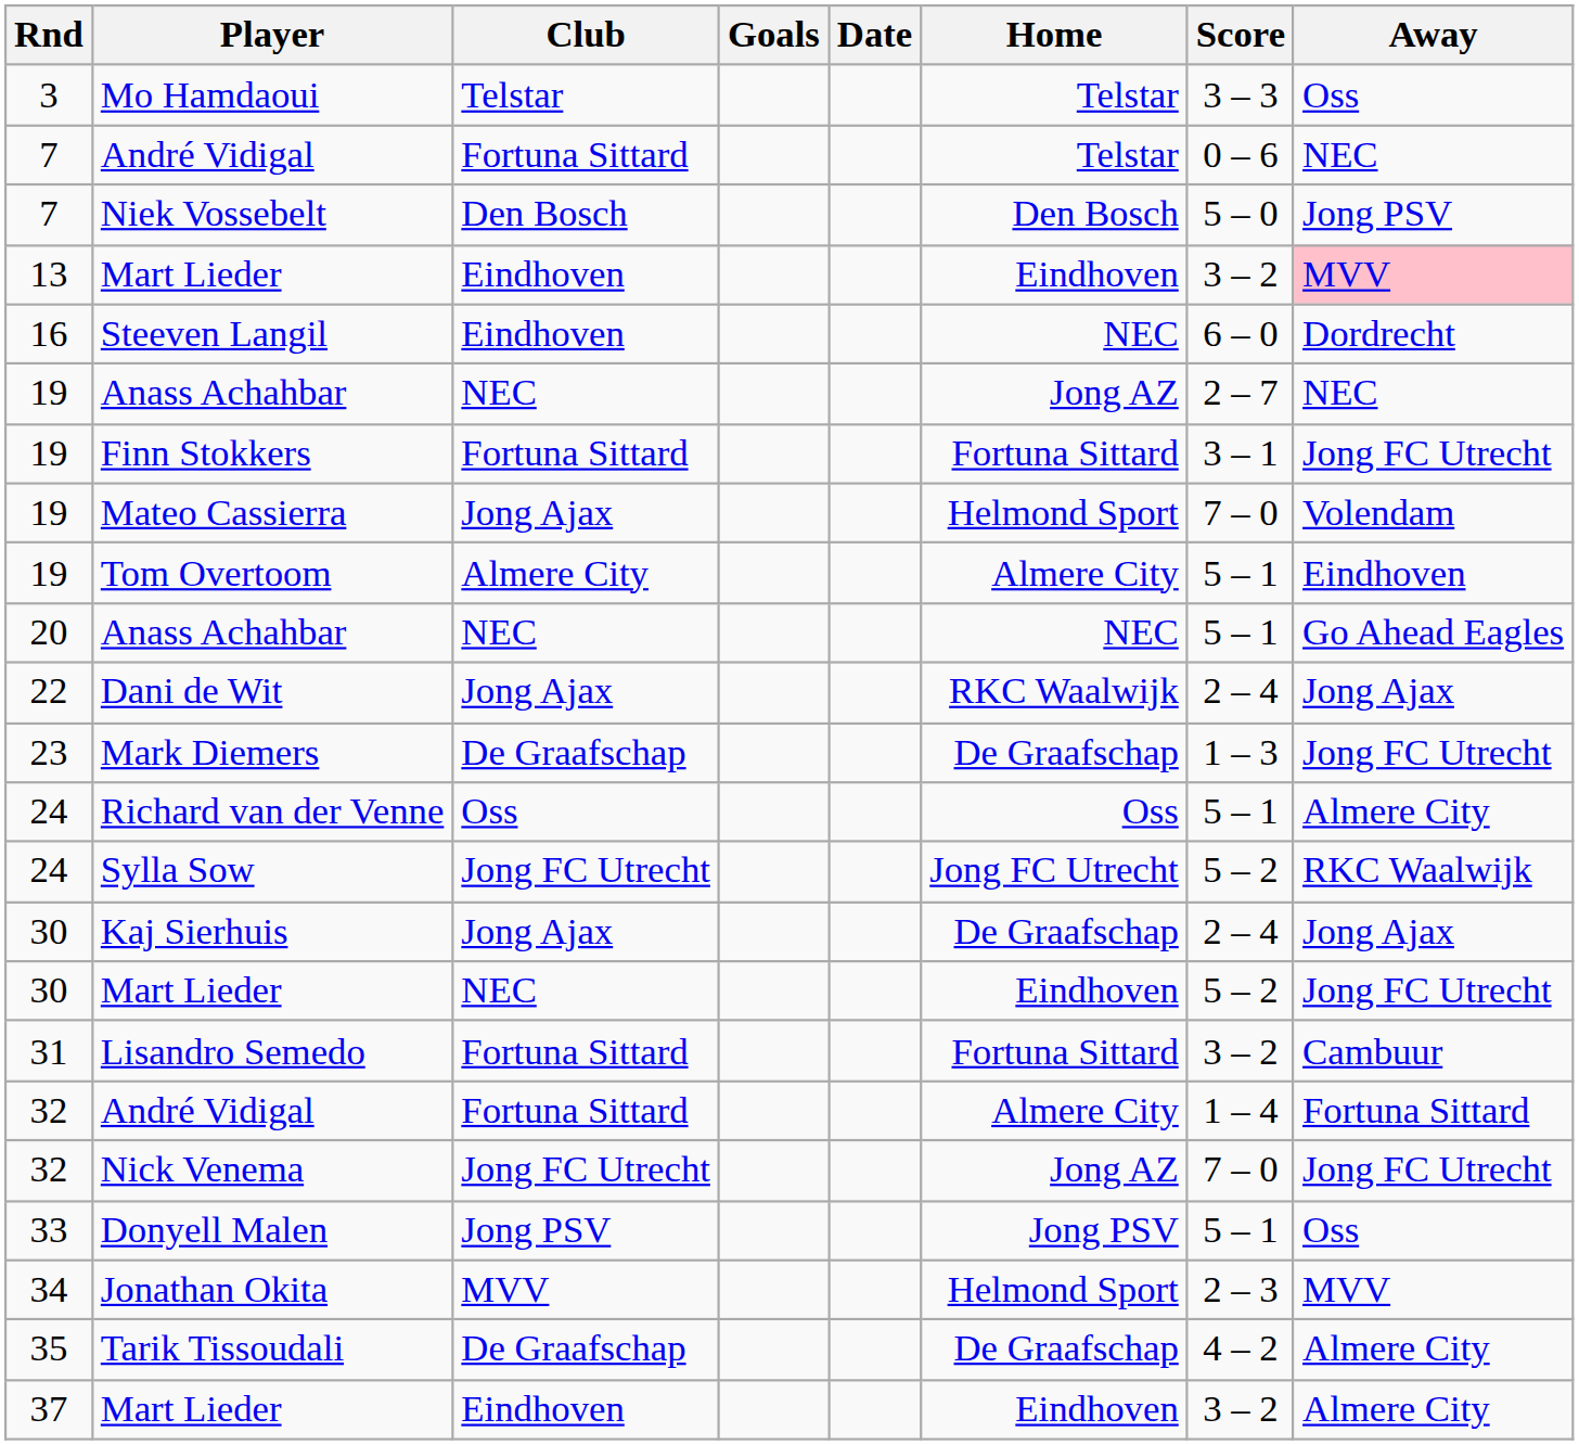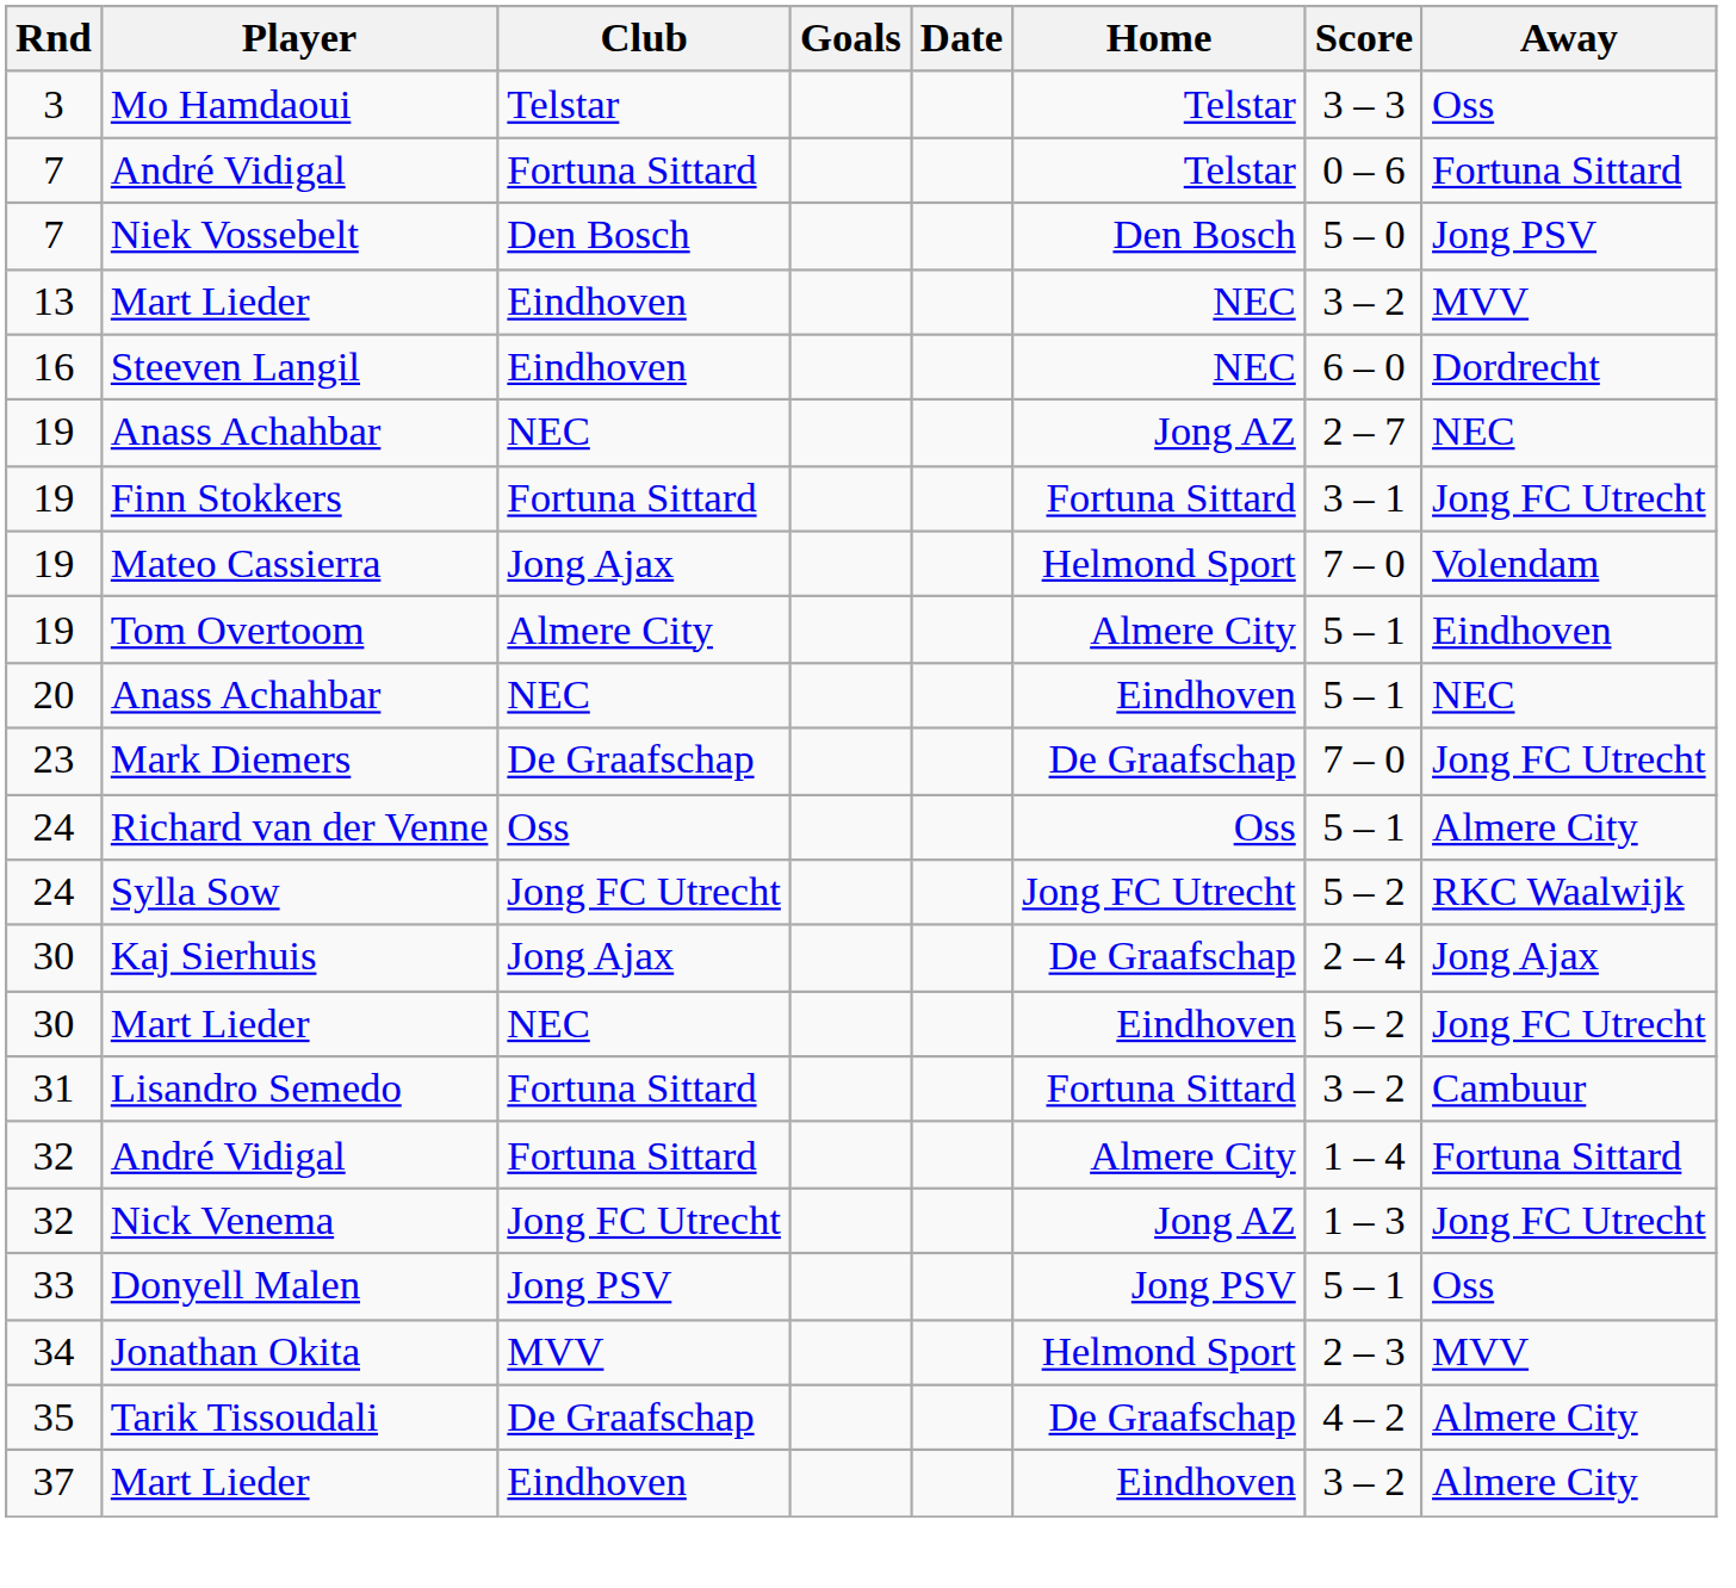 <table class="wikitable" style="text-align:center;">
 <tr>
 <th>Rnd</th>
 <th>Player</th>
 <th>Club</th>
 <th>Goals</th>
 <th>Date</th>
 <th>Home</th>
 <th>Score</th>
 <th>Away</th>
 </tr>
 <tr>
 <td>3</td>
 <td style="text-align:left;"> <a href='#'>Mo Hamdaoui</a></td>
 <td style="text-align:left;"><a href='#'>Telstar</a></td>
 <td>  </td>
 <td></td>
 <td style="text-align:right;"><a href='#'>Telstar</a></td>
 <td>3 – 3</td>
 <td style="text-align:left;"><a href='#'>Oss</a></td>
 </tr>
 <tr>
 <td>7</td>
 <td style="text-align:left;"> <a href='#'>André Vidigal</a></td>
 <td style="text-align:left;"><a href='#'>Fortuna Sittard</a></td>
 <td>  </td>
 <td></td>
 <td style="text-align:right;"><a href='#'>Telstar</a></td>
 <td>0 – 6</td>
-<td style="text-align:left;"><a href='#'>NEC</a></td>
+<td style="text-align:left;"><a href='#'>Fortuna Sittard</a></td>
 </tr>
 <tr>
 <td>7</td>
 <td style="text-align:left;"> <a href='#'>Niek Vossebelt</a></td>
 <td style="text-align:left;"><a href='#'>Den Bosch</a></td>
 <td>  </td>
 <td></td>
 <td style="text-align:right;"><a href='#'>Den Bosch</a></td>
 <td>5 – 0</td>
 <td style="text-align:left;"><a href='#'>Jong PSV</a></td>
 </tr>
 <tr>
 <td>13</td>
 <td style="text-align:left;"> <a href='#'>Mart Lieder</a></td>
 <td style="text-align:left;"><a href='#'>Eindhoven</a></td>
 <td>  </td>
 <td></td>
-<td style="text-align:right;"><a href='#'>Eindhoven</a></td>
+<td style="text-align:right;"><a href='#'>NEC</a></td>
 <td>3 – 2</td>
-<td style="background: pink; text-align:left;"><a href='#'>MVV</a></td>
+<td style="text-align:left;"><a href='#'>MVV</a></td>
 </tr>
 <tr>
 <td>16</td>
 <td style="text-align:left;"> <a href='#'>Steeven Langil</a></td>
 <td style="text-align:left;"><a href='#'>Eindhoven</a></td>
 <td>  </td>
 <td></td>
 <td style="text-align:right;"><a href='#'>NEC</a></td>
 <td>6 – 0</td>
 <td style="text-align:left;"><a href='#'>Dordrecht</a></td>
 </tr>
 <tr>
 <td>19</td>
 <td style="text-align:left;"> <a href='#'>Anass Achahbar</a></td>
 <td style="text-align:left;"><a href='#'>NEC</a></td>
 <td>  </td>
 <td></td>
 <td style="text-align:right;"><a href='#'>Jong AZ</a></td>
 <td>2 – 7</td>
 <td style="text-align:left;"><a href='#'>NEC</a></td>
 </tr>
 <tr>
 <td>19</td>
 <td style="text-align:left;"> <a href='#'>Finn Stokkers</a></td>
 <td style="text-align:left;"><a href='#'>Fortuna Sittard</a></td>
 <td>  </td>
 <td></td>
 <td style="text-align:right;"><a href='#'>Fortuna Sittard</a></td>
 <td>3 – 1</td>
 <td style="text-align:left;"><a href='#'>Jong FC Utrecht</a></td>
 </tr>
 <tr>
 <td>19</td>
 <td style="text-align:left;"> <a href='#'>Mateo Cassierra</a></td>
 <td style="text-align:left;"><a href='#'>Jong Ajax</a></td>
 <td>  </td>
 <td></td>
 <td style="text-align:right;"><a href='#'>Helmond Sport</a></td>
 <td>7 – 0</td>
 <td style="text-align:left;"><a href='#'>Volendam</a></td>
 </tr>
 <tr>
 <td>19</td>
 <td style="text-align:left;"> <a href='#'>Tom Overtoom</a></td>
 <td style="text-align:left;"><a href='#'>Almere City</a></td>
 <td>  </td>
 <td></td>
 <td style="text-align:right;"><a href='#'>Almere City</a></td>
 <td>5 – 1</td>
 <td style="text-align:left;"><a href='#'>Eindhoven</a></td>
 </tr>
 <tr>
 <td>20</td>
 <td style="text-align:left;"> <a href='#'>Anass Achahbar</a></td>
 <td style="text-align:left;"><a href='#'>NEC</a></td>
 <td>  </td>
 <td></td>
-<td style="text-align:right;"><a href='#'>NEC</a></td>
+<td style="text-align:right;"><a href='#'>Eindhoven</a></td>
 <td>5 – 1</td>
-<td style="text-align:left;"><a href='#'>Go Ahead Eagles</a></td>
-</tr>
-<tr>
-<td>22</td>
-<td style="text-align:left;"> <a href='#'>Dani de Wit</a></td>
-<td style="text-align:left;"><a href='#'>Jong Ajax</a></td>
-<td>  </td>
-<td></td>
-<td style="text-align:right;"><a href='#'>RKC Waalwijk</a></td>
-<td>2 – 4</td>
-<td style="text-align:left;"><a href='#'>Jong Ajax</a></td>
+<td style="text-align:left;"><a href='#'>NEC</a></td>
 </tr>
 <tr>
 <td>23</td>
 <td style="text-align:left;"> <a href='#'>Mark Diemers</a></td>
 <td style="text-align:left;"><a href='#'>De Graafschap</a></td>
 <td>  </td>
 <td></td>
 <td style="text-align:right;"><a href='#'>De Graafschap</a></td>
-<td>1 – 3</td>
+<td>7 – 0</td>
 <td style="text-align:left;"><a href='#'>Jong FC Utrecht</a></td>
 </tr>
 <tr>
 <td>24</td>
 <td style="text-align:left;"> <a href='#'>Richard van der Venne</a></td>
 <td style="text-align:left;"><a href='#'>Oss</a></td>
 <td>  </td>
 <td></td>
 <td style="text-align:right;"><a href='#'>Oss</a></td>
 <td>5 – 1</td>
 <td style="text-align:left;"><a href='#'>Almere City</a></td>
 </tr>
 <tr>
 <td>24</td>
 <td style="text-align:left;"> <a href='#'>Sylla Sow</a></td>
 <td style="text-align:left;"><a href='#'>Jong FC Utrecht</a></td>
 <td>  </td>
 <td></td>
 <td style="text-align:right;"><a href='#'>Jong FC Utrecht</a></td>
 <td>5 – 2</td>
 <td style="text-align:left;"><a href='#'>RKC Waalwijk</a></td>
 </tr>
 <tr>
 <td>30</td>
 <td style="text-align:left;"> <a href='#'>Kaj Sierhuis</a></td>
 <td style="text-align:left;"><a href='#'>Jong Ajax</a></td>
 <td>  </td>
 <td></td>
 <td style="text-align:right;"><a href='#'>De Graafschap</a></td>
 <td>2 – 4</td>
 <td style="text-align:left;"><a href='#'>Jong Ajax</a></td>
 </tr>
 <tr>
 <td>30</td>
 <td style="text-align:left;"> <a href='#'>Mart Lieder</a></td>
 <td style="text-align:left;"><a href='#'>NEC</a></td>
 <td>  </td>
 <td></td>
 <td style="text-align:right;"><a href='#'>Eindhoven</a></td>
 <td>5 – 2</td>
 <td style="text-align:left;"><a href='#'>Jong FC Utrecht</a></td>
 </tr>
 <tr>
 <td>31</td>
 <td style="text-align:left;"> <a href='#'>Lisandro Semedo</a></td>
 <td style="text-align:left;"><a href='#'>Fortuna Sittard</a></td>
 <td>  </td>
 <td></td>
 <td style="text-align:right;"><a href='#'>Fortuna Sittard</a></td>
 <td>3 – 2</td>
 <td style="text-align:left;"><a href='#'>Cambuur</a></td>
 </tr>
 <tr>
 <td>32</td>
 <td style="text-align:left;"> <a href='#'>André Vidigal</a></td>
 <td style="text-align:left;"><a href='#'>Fortuna Sittard</a></td>
 <td>  </td>
 <td></td>
 <td style="text-align:right;"><a href='#'>Almere City</a></td>
 <td>1 – 4</td>
 <td style="text-align:left;"><a href='#'>Fortuna Sittard</a></td>
 </tr>
 <tr>
 <td>32</td>
 <td style="text-align:left;"> <a href='#'>Nick Venema</a></td>
 <td style="text-align:left;"><a href='#'>Jong FC Utrecht</a></td>
 <td>  </td>
 <td></td>
 <td style="text-align:right;"><a href='#'>Jong AZ</a></td>
-<td>7 – 0</td>
+<td>1 – 3</td>
 <td style="text-align:left;"><a href='#'>Jong FC Utrecht</a></td>
 </tr>
 <tr>
 <td>33</td>
 <td style="text-align:left;"> <a href='#'>Donyell Malen</a></td>
 <td style="text-align:left;"><a href='#'>Jong PSV</a></td>
 <td>  </td>
 <td></td>
 <td style="text-align:right;"><a href='#'>Jong PSV</a></td>
 <td>5 – 1</td>
 <td style="text-align:left;"><a href='#'>Oss</a></td>
 </tr>
 <tr>
 <td>34</td>
 <td style="text-align:left;"> <a href='#'>Jonathan Okita</a></td>
 <td style="text-align:left;"><a href='#'>MVV</a></td>
 <td>  </td>
 <td></td>
 <td style="text-align:right;"><a href='#'>Helmond Sport</a></td>
 <td>2 – 3</td>
 <td style="text-align:left;"><a href='#'>MVV</a></td>
 </tr>
 <tr>
 <td>35</td>
 <td style="text-align:left;"> <a href='#'>Tarik Tissoudali</a></td>
 <td style="text-align:left;"><a href='#'>De Graafschap</a></td>
 <td>  </td>
 <td></td>
 <td style="text-align:right;"><a href='#'>De Graafschap</a></td>
 <td>4 – 2</td>
 <td style="text-align:left;"><a href='#'>Almere City</a></td>
 </tr>
 <tr>
 <td>37</td>
 <td style="text-align:left;"> <a href='#'>Mart Lieder</a></td>
 <td style="text-align:left;"><a href='#'>Eindhoven</a></td>
 <td>  </td>
 <td></td>
 <td style="text-align:right;"><a href='#'>Eindhoven</a></td>
 <td>3 – 2</td>
 <td style="text-align:left;"><a href='#'>Almere City</a></td>
 </tr>
 </table>
